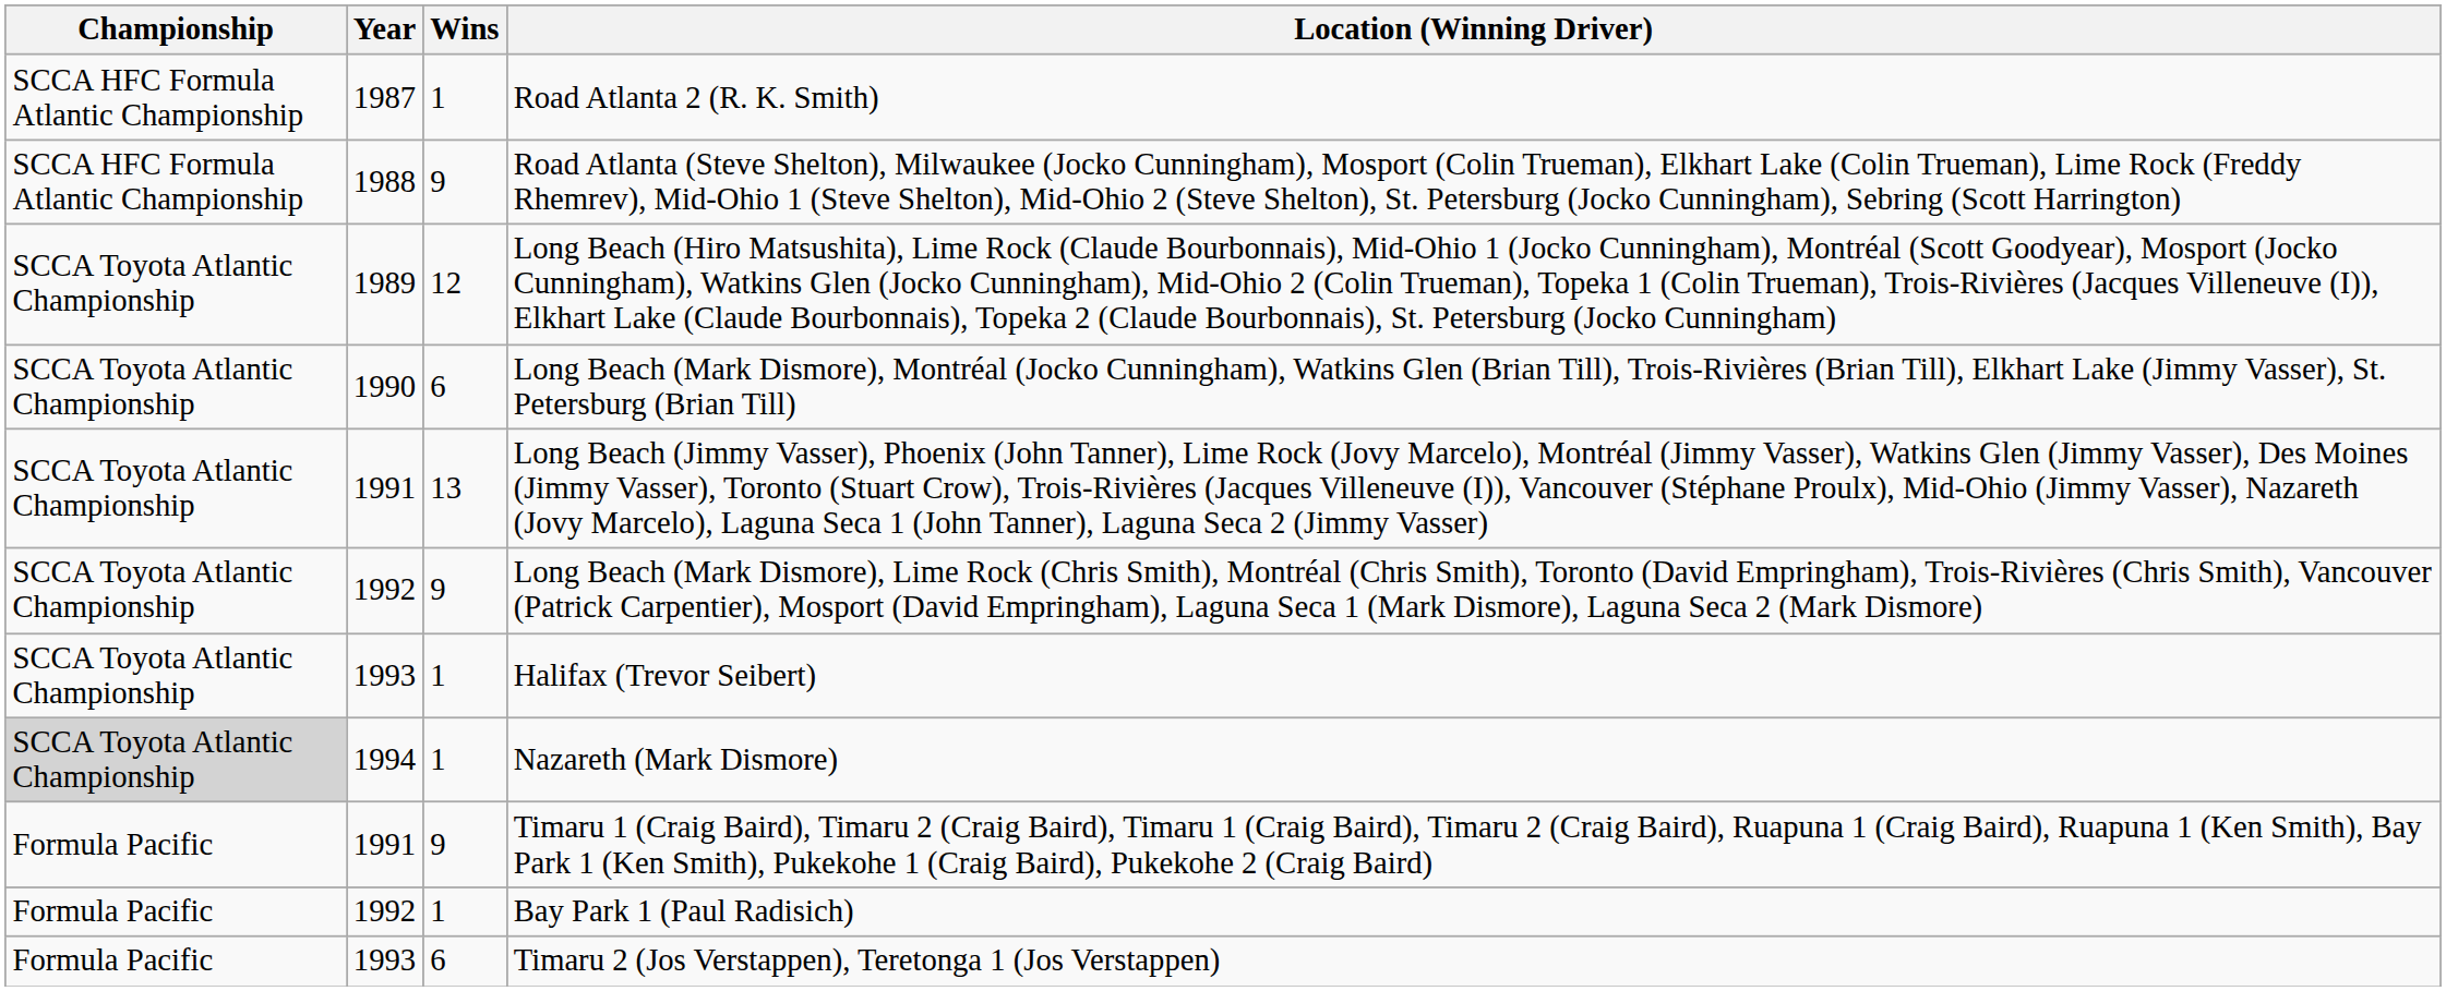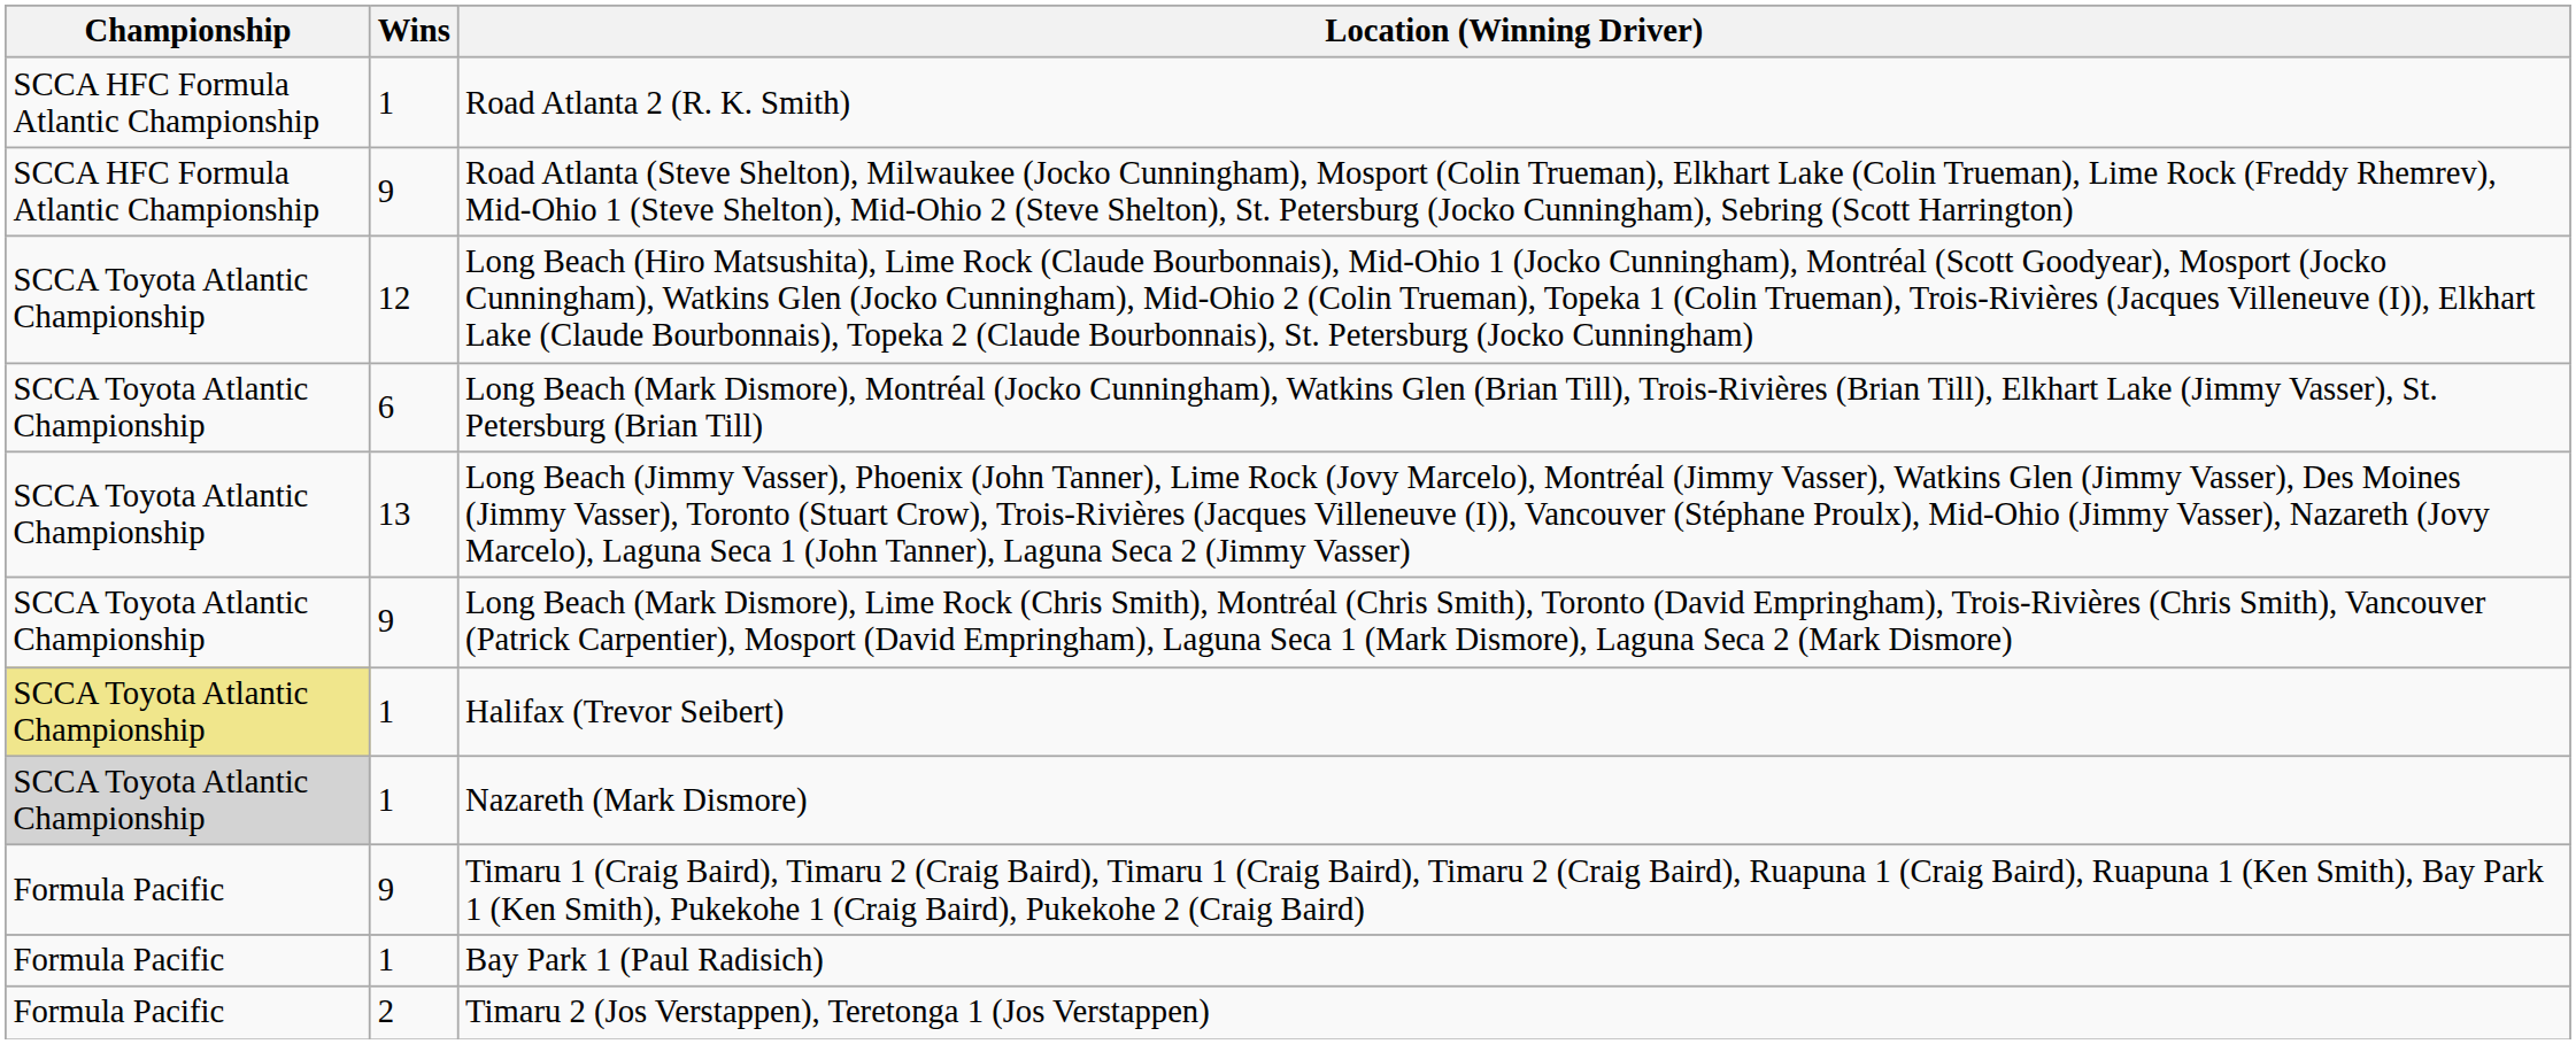 <table class="wikitable">
 <tr>
 <th>Championship</th>
-<th>Year</th>
 <th>Wins</th>
 <th>Location (Winning Driver)</th>
 </tr>
 <tr>
 <td>SCCA HFC Formula Atlantic Championship</td>
-<td>1987</td>
 <td>1</td>
 <td>Road Atlanta 2 (R. K. Smith) </td>
 </tr>
 <tr>
 <td>SCCA HFC Formula Atlantic Championship</td>
-<td>1988</td>
 <td>9</td>
 <td>Road Atlanta (Steve Shelton), Milwaukee (Jocko Cunningham), Mosport (Colin Trueman), Elkhart Lake (Colin Trueman), Lime Rock (Freddy Rhemrev), Mid-Ohio 1 (Steve Shelton), Mid-Ohio 2 (Steve Shelton), St. Petersburg (Jocko Cunningham), Sebring (Scott Harrington) </td>
 </tr>
 <tr>
 <td>SCCA Toyota Atlantic Championship</td>
-<td>1989</td>
 <td>12</td>
 <td>Long Beach (Hiro Matsushita), Lime Rock (Claude Bourbonnais), Mid-Ohio 1 (Jocko Cunningham), Montréal (Scott Goodyear), Mosport (Jocko Cunningham), Watkins Glen (Jocko Cunningham), Mid-Ohio 2 (Colin Trueman), Topeka 1 (Colin Trueman), Trois-Rivières (Jacques Villeneuve (I)), Elkhart Lake (Claude Bourbonnais), Topeka 2 (Claude Bourbonnais), St. Petersburg (Jocko Cunningham) </td>
 </tr>
 <tr>
 <td>SCCA Toyota Atlantic Championship</td>
-<td>1990</td>
 <td>6</td>
 <td>Long Beach (Mark Dismore), Montréal (Jocko Cunningham), Watkins Glen (Brian Till), Trois-Rivières (Brian Till), Elkhart Lake (Jimmy Vasser), St. Petersburg (Brian Till) </td>
 </tr>
 <tr>
 <td>SCCA Toyota Atlantic Championship</td>
-<td>1991</td>
 <td>13</td>
 <td>Long Beach (Jimmy Vasser), Phoenix (John Tanner), Lime Rock (Jovy Marcelo), Montréal (Jimmy Vasser), Watkins Glen (Jimmy Vasser), Des Moines (Jimmy Vasser), Toronto (Stuart Crow), Trois-Rivières (Jacques Villeneuve (I)), Vancouver (Stéphane Proulx), Mid-Ohio (Jimmy Vasser), Nazareth (Jovy Marcelo), Laguna Seca 1 (John Tanner), Laguna Seca 2 (Jimmy Vasser) </td>
 </tr>
 <tr>
 <td>SCCA Toyota Atlantic Championship</td>
-<td>1992</td>
 <td>9</td>
 <td>Long Beach (Mark Dismore), Lime Rock (Chris Smith), Montréal (Chris Smith), Toronto (David Empringham), Trois-Rivières (Chris Smith), Vancouver (Patrick Carpentier), Mosport (David Empringham), Laguna Seca 1 (Mark Dismore), Laguna Seca 2 (Mark Dismore) </td>
 </tr>
 <tr>
-<td>SCCA Toyota Atlantic Championship</td>
-<td>1993</td>
+<td style="background: khaki;">SCCA Toyota Atlantic Championship</td>
 <td>1</td>
 <td>Halifax (Trevor Seibert) </td>
 </tr>
 <tr>
 <td style="background: lightgrey;">SCCA Toyota Atlantic Championship</td>
-<td>1994</td>
 <td>1</td>
 <td>Nazareth (Mark Dismore) </td>
 </tr>
 <tr>
 <td>Formula Pacific</td>
-<td>1991</td>
 <td>9</td>
 <td>Timaru 1 (Craig Baird), Timaru 2 (Craig Baird), Timaru 1 (Craig Baird), Timaru 2 (Craig Baird), Ruapuna 1 (Craig Baird), Ruapuna 1 (Ken Smith), Bay Park 1 (Ken Smith), Pukekohe 1 (Craig Baird), Pukekohe 2 (Craig Baird)</td>
 </tr>
 <tr>
 <td>Formula Pacific</td>
-<td>1992</td>
 <td>1</td>
 <td>Bay Park 1 (Paul Radisich)</td>
 </tr>
 <tr>
 <td>Formula Pacific</td>
-<td>1993</td>
-<td>6</td>
+<td>2</td>
 <td>Timaru 2 (Jos Verstappen), Teretonga 1 (Jos Verstappen)</td>
 </tr>
 </table>
